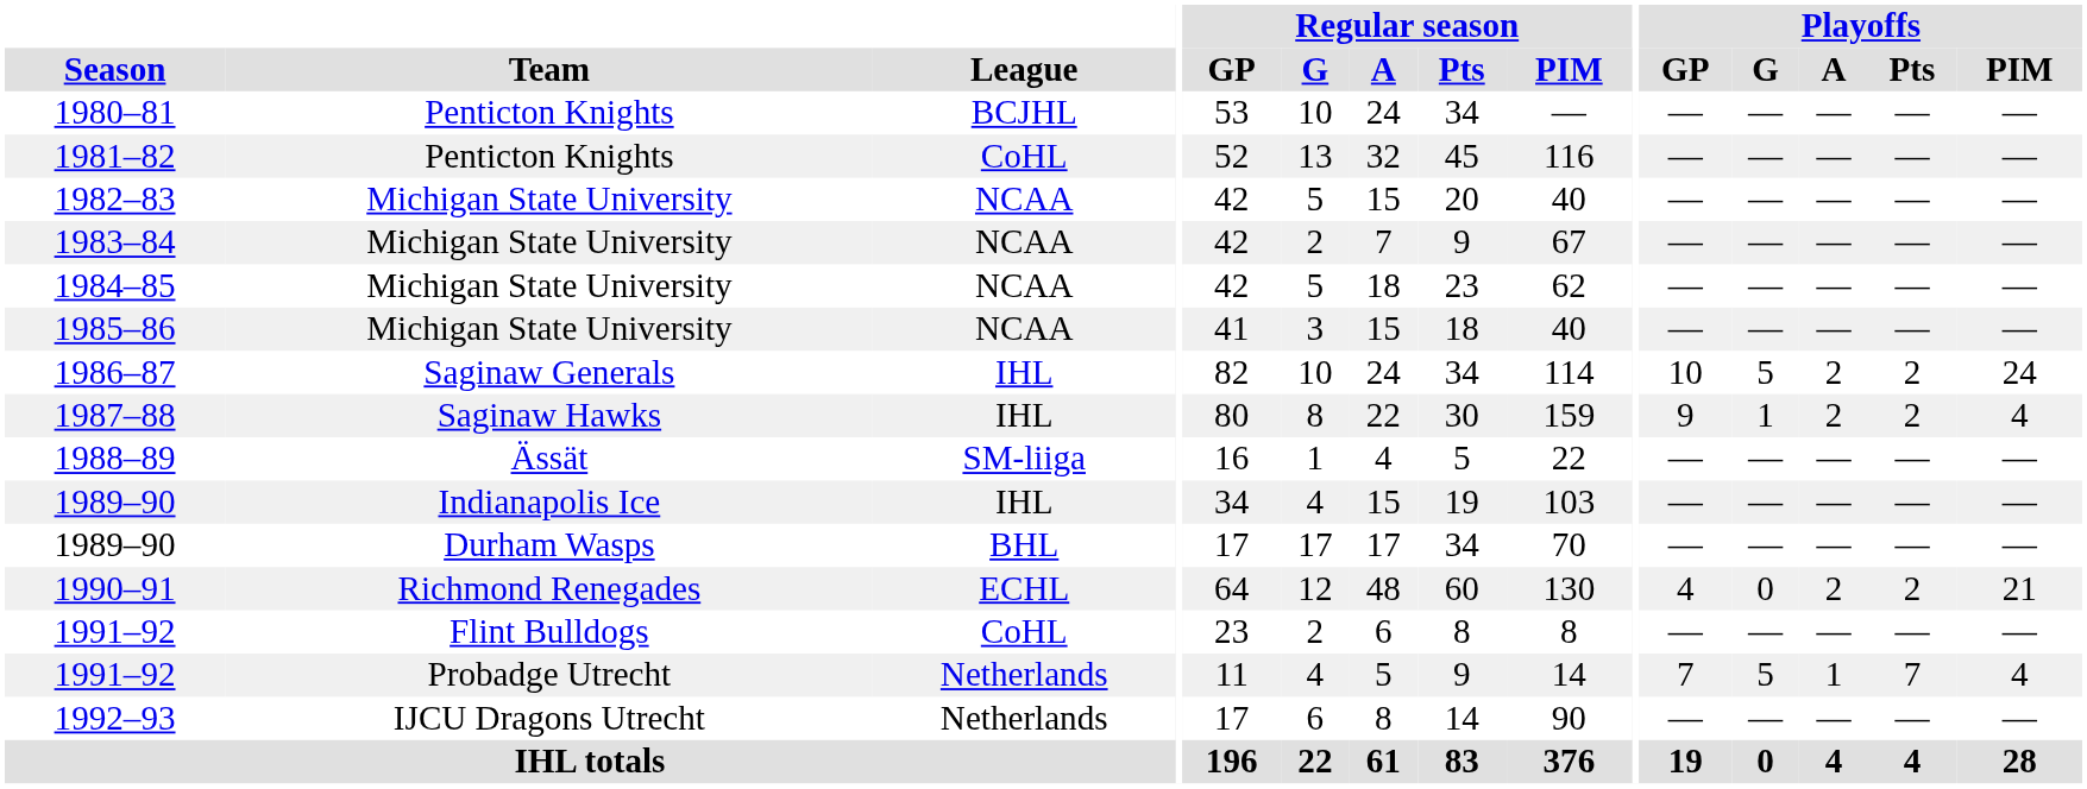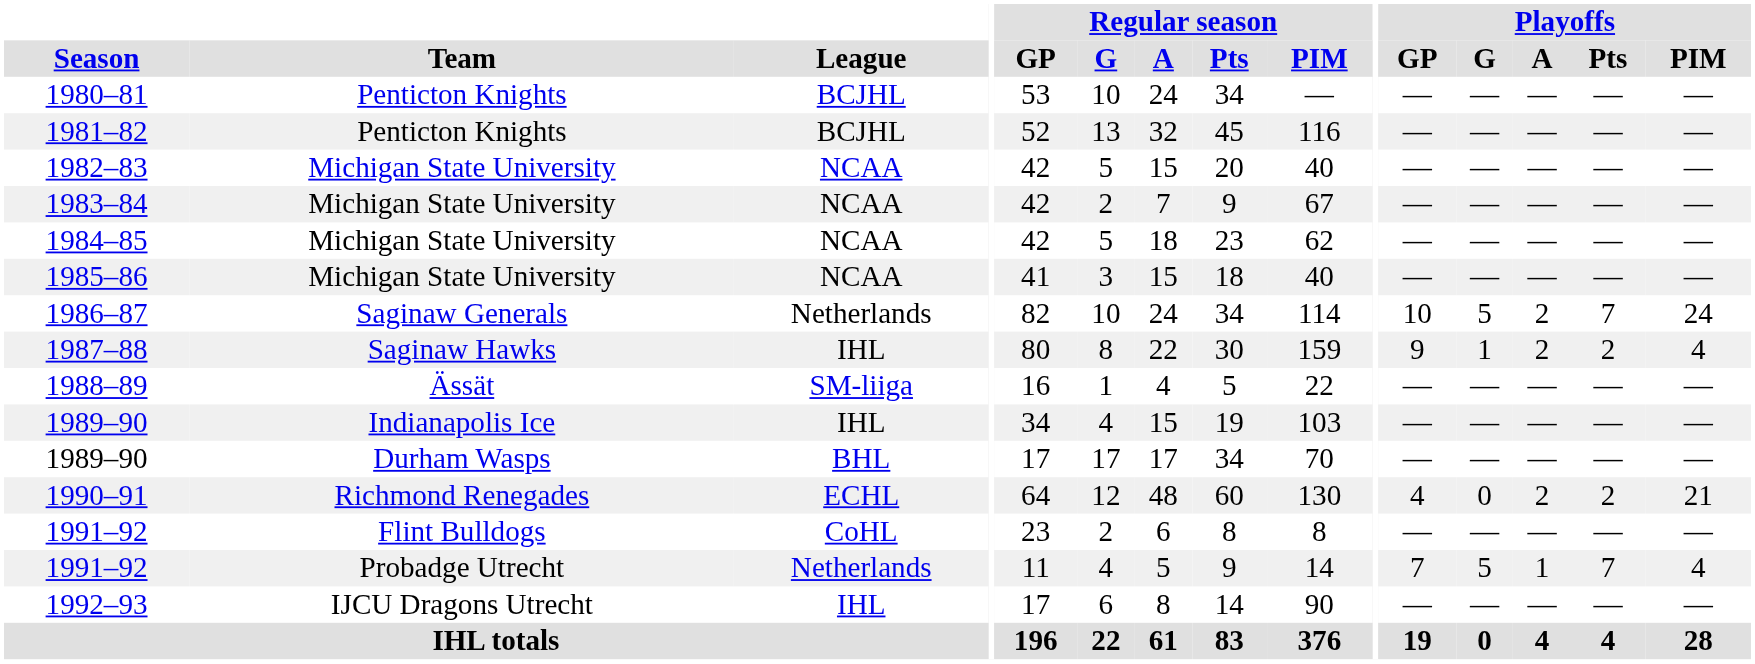 <table border="0" cellpadding="1" cellspacing="0" style="text-align:center; width:60em">
 <tr bgcolor="#e0e0e0">
 <th colspan="3" bgcolor="#ffffff"></th>
 <th rowspan="99" bgcolor="#ffffff"></th>
 <th colspan="5"><a href='#'>Regular season</a></th>
 <th rowspan="99" bgcolor="#ffffff"></th>
 <th colspan="5"><a href='#'>Playoffs</a></th>
 </tr>
 <tr bgcolor="#e0e0e0">
 <th><a href='#'>Season</a></th>
 <th>Team</th>
 <th>League</th>
 <th>GP</th>
 <th><a href='#'>G</a></th>
 <th><a href='#'>A</a></th>
 <th><a href='#'>Pts</a></th>
 <th><a href='#'>PIM</a></th>
 <th>GP</th>
 <th>G</th>
 <th>A</th>
 <th>Pts</th>
 <th>PIM</th>
 </tr>
 <tr>
 <td><a href='#'>1980–81</a></td>
 <td><a href='#'>Penticton Knights</a></td>
 <td><a href='#'>BCJHL</a></td>
 <td>53</td>
 <td>10</td>
 <td>24</td>
 <td>34</td>
 <td>—</td>
 <td>—</td>
 <td>—</td>
 <td>—</td>
 <td>—</td>
 <td>—</td>
 </tr>
 <tr bgcolor="#f0f0f0">
 <td><a href='#'>1981–82</a></td>
 <td>Penticton Knights</td>
-<td><a href='#'>CoHL</a></td>
+<td>BCJHL</td>
 <td>52</td>
 <td>13</td>
 <td>32</td>
 <td>45</td>
 <td>116</td>
 <td>—</td>
 <td>—</td>
 <td>—</td>
 <td>—</td>
 <td>—</td>
 </tr>
 <tr>
 <td><a href='#'>1982–83</a></td>
 <td><a href='#'>Michigan State University</a></td>
 <td><a href='#'>NCAA</a></td>
 <td>42</td>
 <td>5</td>
 <td>15</td>
 <td>20</td>
 <td>40</td>
 <td>—</td>
 <td>—</td>
 <td>—</td>
 <td>—</td>
 <td>—</td>
 </tr>
 <tr bgcolor="#f0f0f0">
 <td><a href='#'>1983–84</a></td>
 <td>Michigan State University</td>
 <td>NCAA</td>
 <td>42</td>
 <td>2</td>
 <td>7</td>
 <td>9</td>
 <td>67</td>
 <td>—</td>
 <td>—</td>
 <td>—</td>
 <td>—</td>
 <td>—</td>
 </tr>
 <tr>
 <td><a href='#'>1984–85</a></td>
 <td>Michigan State University</td>
 <td>NCAA</td>
 <td>42</td>
 <td>5</td>
 <td>18</td>
 <td>23</td>
 <td>62</td>
 <td>—</td>
 <td>—</td>
 <td>—</td>
 <td>—</td>
 <td>—</td>
 </tr>
 <tr bgcolor="#f0f0f0">
 <td><a href='#'>1985–86</a></td>
 <td>Michigan State University</td>
 <td>NCAA</td>
 <td>41</td>
 <td>3</td>
 <td>15</td>
 <td>18</td>
 <td>40</td>
 <td>—</td>
 <td>—</td>
 <td>—</td>
 <td>—</td>
 <td>—</td>
 </tr>
 <tr>
 <td><a href='#'>1986–87</a></td>
 <td><a href='#'>Saginaw Generals</a></td>
-<td><a href='#'>IHL</a></td>
+<td>Netherlands</td>
 <td>82</td>
 <td>10</td>
 <td>24</td>
 <td>34</td>
 <td>114</td>
 <td>10</td>
 <td>5</td>
 <td>2</td>
-<td>2</td>
+<td>7</td>
 <td>24</td>
 </tr>
 <tr bgcolor="#f0f0f0">
 <td><a href='#'>1987–88</a></td>
 <td><a href='#'>Saginaw Hawks</a></td>
 <td>IHL</td>
 <td>80</td>
 <td>8</td>
 <td>22</td>
 <td>30</td>
 <td>159</td>
 <td>9</td>
 <td>1</td>
 <td>2</td>
 <td>2</td>
 <td>4</td>
 </tr>
 <tr>
 <td><a href='#'>1988–89</a></td>
 <td><a href='#'>Ässät</a></td>
 <td><a href='#'>SM-liiga</a></td>
 <td>16</td>
 <td>1</td>
 <td>4</td>
 <td>5</td>
 <td>22</td>
 <td>—</td>
 <td>—</td>
 <td>—</td>
 <td>—</td>
 <td>—</td>
 </tr>
 <tr bgcolor="#f0f0f0">
 <td><a href='#'>1989–90</a></td>
 <td><a href='#'>Indianapolis Ice</a></td>
 <td>IHL</td>
 <td>34</td>
 <td>4</td>
 <td>15</td>
 <td>19</td>
 <td>103</td>
 <td>—</td>
 <td>—</td>
 <td>—</td>
 <td>—</td>
 <td>—</td>
 </tr>
 <tr>
 <td>1989–90</td>
 <td><a href='#'>Durham Wasps</a></td>
 <td><a href='#'>BHL</a></td>
 <td>17</td>
 <td>17</td>
 <td>17</td>
 <td>34</td>
 <td>70</td>
 <td>—</td>
 <td>—</td>
 <td>—</td>
 <td>—</td>
 <td>—</td>
 </tr>
 <tr bgcolor="#f0f0f0">
 <td><a href='#'>1990–91</a></td>
 <td><a href='#'>Richmond Renegades</a></td>
 <td><a href='#'>ECHL</a></td>
 <td>64</td>
 <td>12</td>
 <td>48</td>
 <td>60</td>
 <td>130</td>
 <td>4</td>
 <td>0</td>
 <td>2</td>
 <td>2</td>
 <td>21</td>
 </tr>
 <tr>
 <td><a href='#'>1991–92</a></td>
 <td><a href='#'>Flint Bulldogs</a></td>
 <td><a href='#'>CoHL</a></td>
 <td>23</td>
 <td>2</td>
 <td>6</td>
 <td>8</td>
 <td>8</td>
 <td>—</td>
 <td>—</td>
 <td>—</td>
 <td>—</td>
 <td>—</td>
 </tr>
 <tr bgcolor="#f0f0f0">
 <td><a href='#'>1991–92</a></td>
 <td>Probadge Utrecht</td>
 <td><a href='#'>Netherlands</a></td>
 <td>11</td>
 <td>4</td>
 <td>5</td>
 <td>9</td>
 <td>14</td>
 <td>7</td>
 <td>5</td>
 <td>1</td>
 <td>7</td>
 <td>4</td>
 </tr>
 <tr>
 <td><a href='#'>1992–93</a></td>
 <td>IJCU Dragons Utrecht</td>
-<td>Netherlands</td>
+<td><a href='#'>IHL</a></td>
 <td>17</td>
 <td>6</td>
 <td>8</td>
 <td>14</td>
 <td>90</td>
 <td>—</td>
 <td>—</td>
 <td>—</td>
 <td>—</td>
 <td>—</td>
 </tr>
 <tr>
 </tr>
 <tr ALIGN="center" bgcolor="#e0e0e0">
 <th colspan="3">IHL totals</th>
 <th ALIGN="center">196</th>
 <th ALIGN="center">22</th>
 <th ALIGN="center">61</th>
 <th ALIGN="center">83</th>
 <th ALIGN="center">376</th>
 <th ALIGN="center">19</th>
 <th ALIGN="center">0</th>
 <th ALIGN="center">4</th>
 <th ALIGN="center">4</th>
 <th ALIGN="center">28</th>
 </tr>
 </table>
